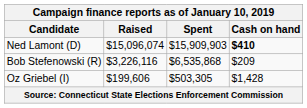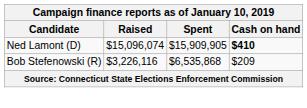 <table class="wikitable sortable">
 <tr>
 <th colspan=4>Campaign finance reports as of January 10, 2019</th>
 </tr>
 <tr style="text-align:center;">
 <th>Candidate</th>
 <th>Raised</th>
 <th>Spent</th>
 <th>Cash on hand</th>
 </tr>
 <tr>
 <td>Ned Lamont (D)</td>
 <td>$15,096,074</td>
-<td>$15,909,903</td>
+<td>$15,909,905</td>
 <td><strong>$410</strong></td>
 </tr>
 <tr>
 <td>Bob Stefenowski (R)</td>
 <td>$3,226,116</td>
 <td>$6,535,868</td>
 <td>$209</td>
 </tr>
 <tr>
-<td>Oz Griebel (I)</td>
-<td>$199,606</td>
-<td>$503,305</td>
-<td>$1,428</td>
-</tr>
-<tr>
 <th colspan="4"><small>Source: Connecticut State Elections Enforcement Commission</small></th>
 </tr>
 </table>
